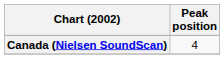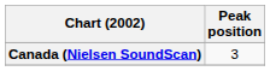 <table class="wikitable sortable plainrowheaders" style="text-align:center">
 <tr>
 <th>Chart (2002)</th>
 <th>Peak<br>position</th>
 </tr>
 <tr>
 </tr>
 <tr>
 <th scope="row">Canada (<a href='#'>Nielsen SoundScan</a>)</th>
-<td>4</td>
+<td>3</td>
 </tr>
 <tr>
 </tr>
 <tr>
 </tr>
 <tr>
 </tr>
 <tr>
 </tr>
 <tr>
 </tr>
 </table>
